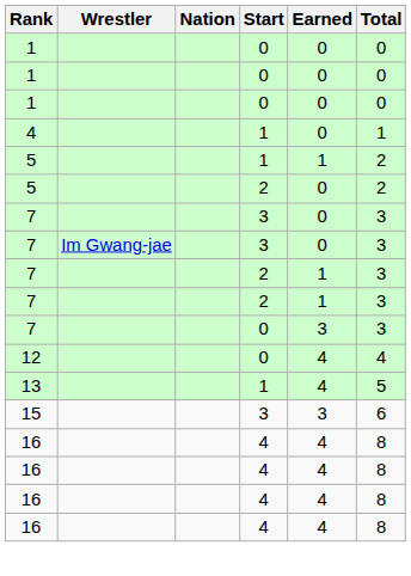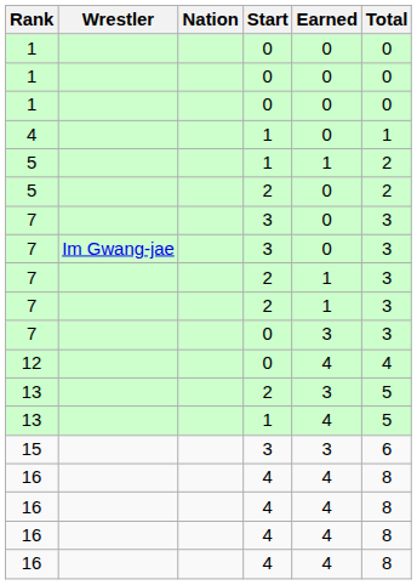 <table class="wikitable sortable" style="text-align:center;">
 <tr>
 <th>Rank</th>
 <th>Wrestler</th>
 <th>Nation</th>
 <th>Start</th>
 <th>Earned</th>
 <th>Total</th>
 </tr>
 <tr style="background:#cfc;">
 <td>1</td>
 <td align=left></td>
 <td align=left></td>
 <td>0</td>
 <td>0</td>
 <td>0</td>
 </tr>
 <tr style="background:#cfc;">
 <td>1</td>
 <td align=left></td>
 <td align=left></td>
 <td>0</td>
 <td>0</td>
 <td>0</td>
 </tr>
 <tr style="background:#cfc;">
 <td>1</td>
 <td align=left></td>
 <td align=left></td>
 <td>0</td>
 <td>0</td>
 <td>0</td>
 </tr>
 <tr style="background:#cfc;">
 <td>4</td>
 <td align=left></td>
 <td align=left></td>
 <td>1</td>
 <td>0</td>
 <td>1</td>
 </tr>
 <tr style="background:#cfc;">
 <td>5</td>
 <td align=left></td>
 <td align=left></td>
 <td>1</td>
 <td>1</td>
 <td>2</td>
 </tr>
 <tr style="background:#cfc;">
 <td>5</td>
 <td align=left></td>
 <td align=left></td>
 <td>2</td>
 <td>0</td>
 <td>2</td>
 </tr>
 <tr style="background:#cfc;">
 <td>7</td>
 <td align=left></td>
 <td align=left></td>
 <td>3</td>
 <td>0</td>
 <td>3</td>
 </tr>
 <tr style="background:#cfc;">
 <td>7</td>
 <td align=left><a href='#'>Im Gwang-jae</a></td>
 <td align=left></td>
 <td>3</td>
 <td>0</td>
 <td>3</td>
 </tr>
 <tr style="background:#cfc;">
 <td>7</td>
 <td align=left></td>
 <td align=left></td>
 <td>2</td>
 <td>1</td>
 <td>3</td>
 </tr>
 <tr style="background:#cfc;">
 <td>7</td>
 <td align=left></td>
 <td align=left></td>
 <td>2</td>
 <td>1</td>
 <td>3</td>
 </tr>
 <tr style="background:#cfc;">
 <td>7</td>
 <td align=left></td>
 <td align=left></td>
 <td>0</td>
 <td>3</td>
 <td>3</td>
 </tr>
 <tr style="background:#cfc;">
 <td>12</td>
 <td align=left></td>
 <td align=left></td>
 <td>0</td>
 <td>4</td>
 <td>4</td>
 </tr>
 <tr style="background:#cfc;">
 <td>13</td>
 <td align=left></td>
 <td align=left></td>
+<td>2</td>
+<td>3</td>
+<td>5</td>
+</tr>
+<tr style="background:#cfc;">
+<td>13</td>
+<td align=left></td>
+<td align=left></td>
 <td>1</td>
 <td>4</td>
 <td>5</td>
 </tr>
 <tr>
 <td>15</td>
 <td align=left></td>
 <td align=left></td>
 <td>3</td>
 <td>3</td>
 <td>6</td>
 </tr>
 <tr>
 <td>16</td>
 <td align=left></td>
 <td align=left></td>
 <td>4</td>
 <td>4</td>
 <td>8</td>
 </tr>
 <tr>
 <td>16</td>
 <td align=left></td>
 <td align=left></td>
 <td>4</td>
 <td>4</td>
 <td>8</td>
 </tr>
 <tr>
 <td>16</td>
 <td align=left></td>
 <td align=left></td>
 <td>4</td>
 <td>4</td>
 <td>8</td>
 </tr>
 <tr>
 <td>16</td>
 <td align=left></td>
 <td align=left></td>
 <td>4</td>
 <td>4</td>
 <td>8</td>
 </tr>
 </table>
